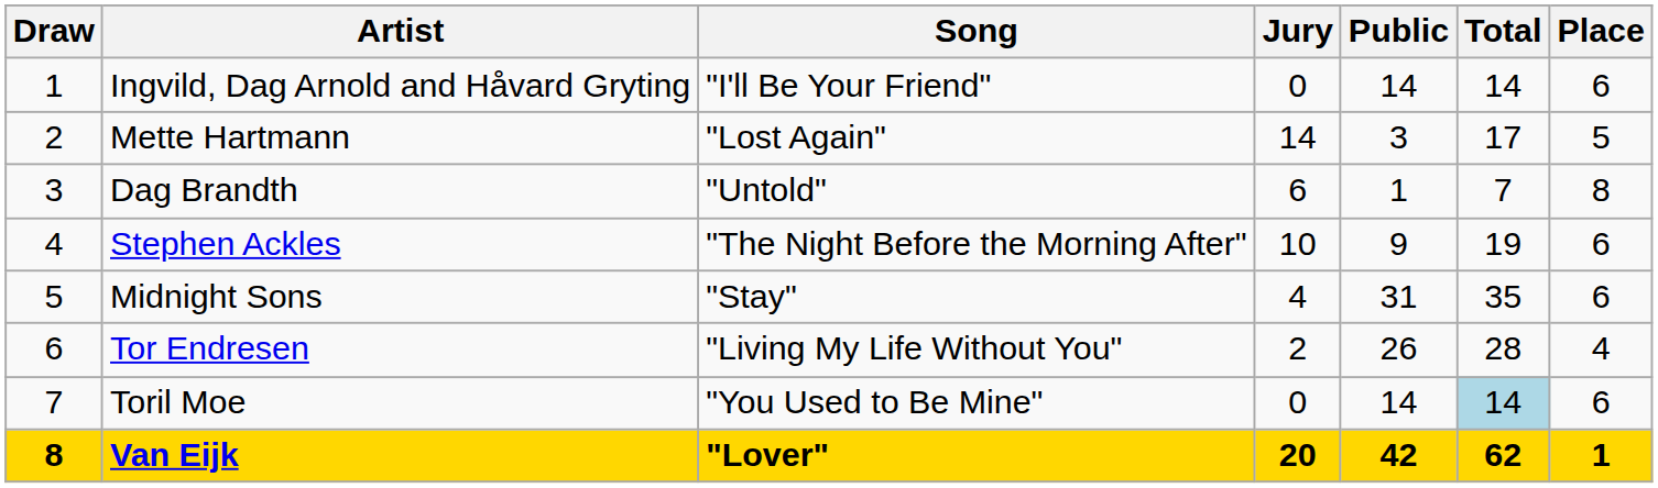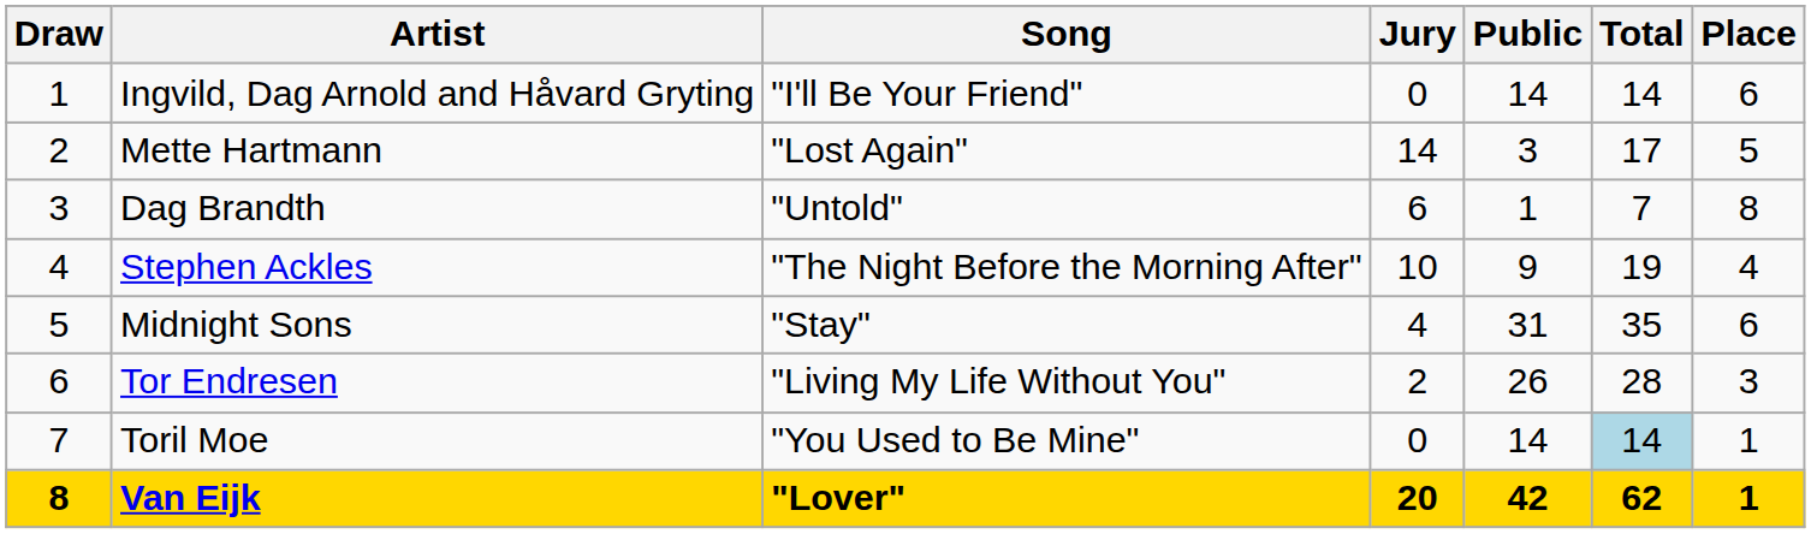 <table class="sortable wikitable" style="margin: 1em auto 1em auto; text-align:center">
 <tr>
 <th>Draw</th>
 <th>Artist</th>
 <th>Song</th>
 <th>Jury</th>
 <th>Public</th>
 <th>Total</th>
 <th>Place</th>
 </tr>
 <tr>
 <td>1</td>
 <td align="left">Ingvild, Dag Arnold and Håvard Gryting</td>
 <td align="left">"I'll Be Your Friend"</td>
 <td>0</td>
 <td>14</td>
 <td>14</td>
 <td>6</td>
 </tr>
 <tr>
 <td>2</td>
 <td align="left">Mette Hartmann</td>
 <td align="left">"Lost Again"</td>
 <td>14</td>
 <td>3</td>
 <td>17</td>
 <td>5</td>
 </tr>
 <tr>
 <td>3</td>
 <td align="left">Dag Brandth</td>
 <td align="left">"Untold"</td>
 <td>6</td>
 <td>1</td>
 <td>7</td>
 <td>8</td>
 </tr>
 <tr>
 <td>4</td>
 <td align="left"><a href='#'>Stephen Ackles</a></td>
 <td align="left">"The Night Before the Morning After"</td>
 <td>10</td>
 <td>9</td>
 <td>19</td>
-<td>6</td>
+<td>4</td>
 </tr>
 <tr>
 <td>5</td>
 <td align="left">Midnight Sons</td>
 <td align="left">"Stay"</td>
 <td>4</td>
 <td>31</td>
 <td>35</td>
 <td>6</td>
 </tr>
 <tr>
 <td>6</td>
 <td align="left"><a href='#'>Tor Endresen</a></td>
 <td align="left">"Living My Life Without You"</td>
 <td>2</td>
 <td>26</td>
 <td>28</td>
-<td>4</td>
+<td>3</td>
 </tr>
 <tr>
 <td>7</td>
 <td align="left">Toril Moe</td>
 <td align="left">"You Used to Be Mine"</td>
 <td>0</td>
 <td>14</td>
 <td style="background: lightblue;">14</td>
-<td>6</td>
+<td>1</td>
 </tr>
 <tr style="background:gold; font-weight:bold;">
 <td>8</td>
 <td align="left"><a href='#'>Van Eijk</a></td>
 <td align="left">"Lover"</td>
 <td>20</td>
 <td>42</td>
 <td>62</td>
 <td>1</td>
 </tr>
 </table>
